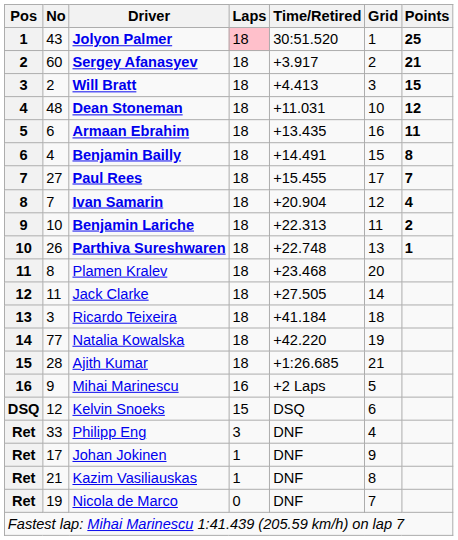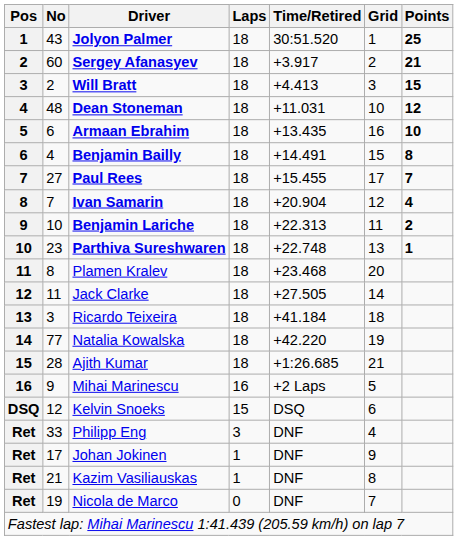 <table class="wikitable" style="font-size:95%">
 <tr>
 <th>Pos</th>
 <th>No</th>
 <th>Driver</th>
 <th>Laps</th>
 <th>Time/Retired</th>
 <th>Grid</th>
 <th>Points</th>
 </tr>
 <tr>
 <th>1</th>
 <td>43</td>
 <td> <strong><a href='#'>Jolyon Palmer</a></strong></td>
-<td style="background: pink;">18</td>
+<td>18</td>
 <td>30:51.520</td>
 <td>1</td>
 <td><strong>25</strong></td>
 </tr>
 <tr>
 <th>2</th>
 <td>60</td>
 <td> <strong><a href='#'>Sergey Afanasyev</a></strong></td>
 <td>18</td>
 <td>+3.917</td>
 <td>2</td>
 <td><strong>21</strong></td>
 </tr>
 <tr>
 <th>3</th>
 <td>2</td>
 <td> <strong><a href='#'>Will Bratt</a></strong></td>
 <td>18</td>
 <td>+4.413</td>
 <td>3</td>
 <td><strong>15</strong></td>
 </tr>
 <tr>
 <th>4</th>
 <td>48</td>
 <td> <strong><a href='#'>Dean Stoneman</a></strong></td>
 <td>18</td>
 <td>+11.031</td>
 <td>10</td>
 <td><strong>12</strong></td>
 </tr>
 <tr>
 <th>5</th>
 <td>6</td>
 <td> <strong><a href='#'>Armaan Ebrahim</a></strong></td>
 <td>18</td>
 <td>+13.435</td>
 <td>16</td>
-<td><strong>11</strong></td>
+<td><strong>10</strong></td>
 </tr>
 <tr>
 <th>6</th>
 <td>4</td>
 <td> <strong><a href='#'>Benjamin Bailly</a></strong></td>
 <td>18</td>
 <td>+14.491</td>
 <td>15</td>
 <td><strong>8</strong></td>
 </tr>
 <tr>
 <th>7</th>
 <td>27</td>
 <td> <strong><a href='#'>Paul Rees</a></strong></td>
 <td>18</td>
 <td>+15.455</td>
 <td>17</td>
 <td><strong>7</strong></td>
 </tr>
 <tr>
 <th>8</th>
 <td>7</td>
 <td> <strong><a href='#'>Ivan Samarin</a></strong></td>
 <td>18</td>
 <td>+20.904</td>
 <td>12</td>
 <td><strong>4</strong></td>
 </tr>
 <tr>
 <th>9</th>
 <td>10</td>
 <td> <strong><a href='#'>Benjamin Lariche</a></strong></td>
 <td>18</td>
 <td>+22.313</td>
 <td>11</td>
 <td><strong>2</strong></td>
 </tr>
 <tr>
 <th>10</th>
-<td>26</td>
+<td>23</td>
 <td> <strong><a href='#'>Parthiva Sureshwaren</a></strong></td>
 <td>18</td>
 <td>+22.748</td>
 <td>13</td>
 <td><strong>1</strong></td>
 </tr>
 <tr>
 <th>11</th>
 <td>8</td>
 <td> <a href='#'>Plamen Kralev</a></td>
 <td>18</td>
 <td>+23.468</td>
 <td>20</td>
 <td></td>
 </tr>
 <tr>
 <th>12</th>
 <td>11</td>
 <td> <a href='#'>Jack Clarke</a></td>
 <td>18</td>
 <td>+27.505</td>
 <td>14</td>
 <td></td>
 </tr>
 <tr>
 <th>13</th>
 <td>3</td>
 <td> <a href='#'>Ricardo Teixeira</a></td>
 <td>18</td>
 <td>+41.184</td>
 <td>18</td>
 <td></td>
 </tr>
 <tr>
 <th>14</th>
 <td>77</td>
 <td> <a href='#'>Natalia Kowalska</a></td>
 <td>18</td>
 <td>+42.220</td>
 <td>19</td>
 <td></td>
 </tr>
 <tr>
 <th>15</th>
 <td>28</td>
 <td> <a href='#'>Ajith Kumar</a></td>
 <td>18</td>
 <td>+1:26.685</td>
 <td>21</td>
 <td></td>
 </tr>
 <tr>
 <th>16</th>
 <td>9</td>
 <td> <a href='#'>Mihai Marinescu</a></td>
 <td>16</td>
 <td>+2 Laps</td>
 <td>5</td>
 <td></td>
 </tr>
 <tr>
 <th>DSQ</th>
 <td>12</td>
 <td> <a href='#'>Kelvin Snoeks</a></td>
 <td>15</td>
 <td>DSQ</td>
 <td>6</td>
 <td></td>
 </tr>
 <tr>
 <th>Ret</th>
 <td>33</td>
 <td> <a href='#'>Philipp Eng</a></td>
 <td>3</td>
 <td>DNF</td>
 <td>4</td>
 <td></td>
 </tr>
 <tr>
 <th>Ret</th>
 <td>17</td>
 <td> <a href='#'>Johan Jokinen</a></td>
 <td>1</td>
 <td>DNF</td>
 <td>9</td>
 <td></td>
 </tr>
 <tr>
 <th>Ret</th>
 <td>21</td>
 <td> <a href='#'>Kazim Vasiliauskas</a></td>
 <td>1</td>
 <td>DNF</td>
 <td>8</td>
 <td></td>
 </tr>
 <tr>
 <th>Ret</th>
 <td>19</td>
 <td> <a href='#'>Nicola de Marco</a></td>
 <td>0</td>
 <td>DNF</td>
 <td>7</td>
 <td></td>
 </tr>
 <tr>
 <td colspan=8><em>Fastest lap: <a href='#'>Mihai Marinescu</a> 1:41.439 (205.59 km/h) on lap 7</em></td>
 </tr>
 </table>
